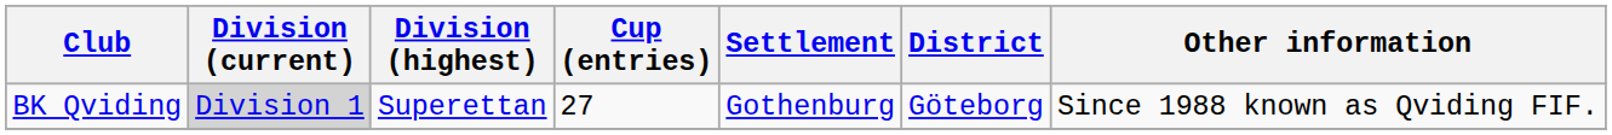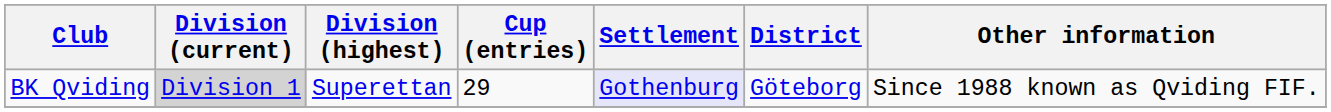 <table class="wikitable" style="text-align:left">
 <tr>
 <th style= width="180px"><a href='#'>Club</a></th>
 <th style= width="80px"><a href='#'>Division</a><br> (current)</th>
 <th style= width="80px"><a href='#'>Division</a><br> (highest)</th>
 <th style= width="60px"><a href='#'>Cup</a><br> (entries)</th>
 <th style= width="110px"><a href='#'>Settlement</a></th>
 <th style= width="110px"><a href='#'>District</a></th>
 <th style= width="230px">Other information</th>
 </tr>
 <tr>
 <td><a href='#'>BK Qviding</a></td>
 <td style="background: lightgrey;"><a href='#'>Division 1</a></td>
 <td><a href='#'>Superettan</a></td>
-<td>27</td>
-<td><a href='#'>Gothenburg</a></td>
+<td>29</td>
+<td style="background: lavender;"><a href='#'>Gothenburg</a></td>
 <td><a href='#'>Göteborg</a></td>
 <td>Since 1988 known as Qviding FIF.</td>
 </tr>
 <tr>
 </tr>
 </table>
